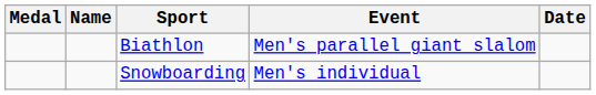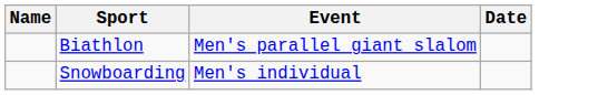 <table class="wikitable sortable" style="font-size: 95%;">
 <tr>
-<th>Medal</th>
 <th>Name</th>
 <th>Sport</th>
 <th>Event</th>
 <th>Date</th>
 </tr>
 <tr>
 <td></td>
-<td></td>
 <td><a href='#'>Biathlon</a></td>
 <td><a href='#'>Men's parallel giant slalom</a></td>
 <td></td>
 </tr>
 <tr Men's giant slalom>
 <td></td>
-<td></td>
 <td><a href='#'>Snowboarding</a></td>
 <td><a href='#'>Men's individual</a></td>
 <td></td>
 </tr>
 </table>
